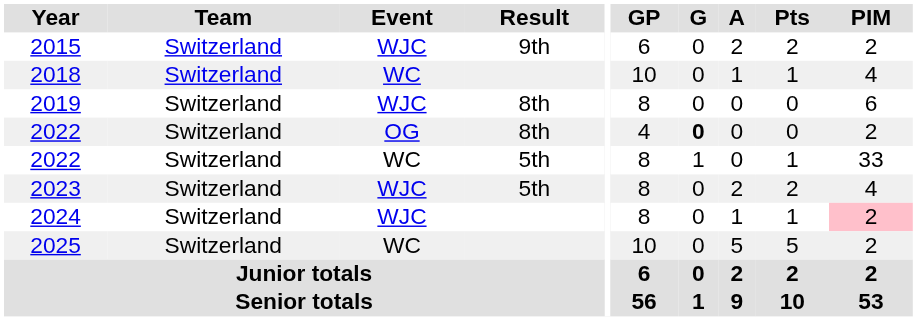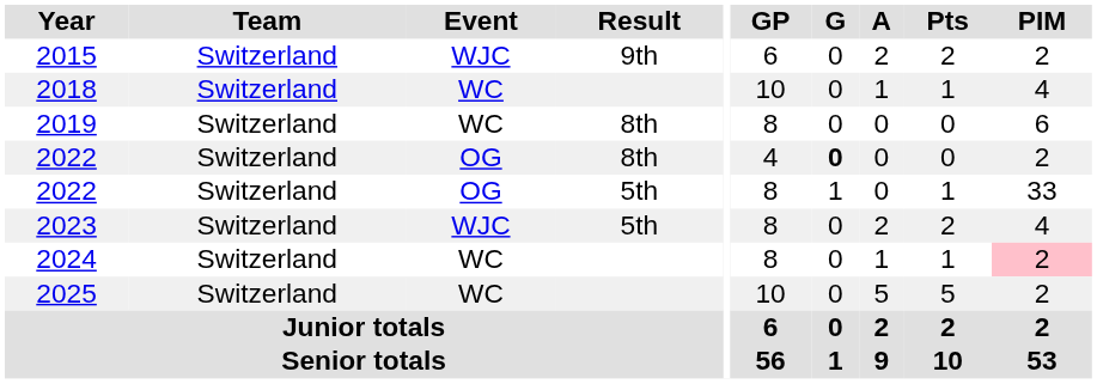 <table border="0" cellpadding="1" cellspacing="0" ID="Table3" style="text-align:center; width:40em">
 <tr ALIGN="center" bgcolor="#e0e0e0">
 <th>Year</th>
 <th>Team</th>
 <th>Event</th>
 <th>Result</th>
 <th rowspan="99" bgcolor="#ffffff"></th>
 <th>GP</th>
 <th>G</th>
 <th>A</th>
 <th>Pts</th>
 <th>PIM</th>
 </tr>
 <tr>
 <td><a href='#'>2015</a></td>
 <td><a href='#'>Switzerland</a></td>
 <td><a href='#'>WJC</a></td>
 <td>9th</td>
 <td>6</td>
 <td>0</td>
 <td>2</td>
 <td>2</td>
 <td>2</td>
 </tr>
 <tr bgcolor="#f0f0f0">
 <td><a href='#'>2018</a></td>
 <td><a href='#'>Switzerland</a></td>
 <td><a href='#'>WC</a></td>
 <td></td>
 <td>10</td>
 <td>0</td>
 <td>1</td>
 <td>1</td>
 <td>4</td>
 </tr>
 <tr>
 <td><a href='#'>2019</a></td>
 <td>Switzerland</td>
-<td><a href='#'>WJC</a></td>
+<td>WC</td>
 <td>8th</td>
 <td>8</td>
 <td>0</td>
 <td>0</td>
 <td>0</td>
 <td>6</td>
 </tr>
 <tr bgcolor="#f0f0f0">
 <td><a href='#'>2022</a></td>
 <td>Switzerland</td>
 <td><a href='#'>OG</a></td>
 <td>8th</td>
 <td>4</td>
 <td><strong>0</strong></td>
 <td>0</td>
 <td>0</td>
 <td>2</td>
 </tr>
 <tr>
 <td><a href='#'>2022</a></td>
 <td>Switzerland</td>
-<td>WC</td>
+<td><a href='#'>OG</a></td>
 <td>5th</td>
 <td>8</td>
 <td>1</td>
 <td>0</td>
 <td>1</td>
 <td>33</td>
 </tr>
 <tr bgcolor="#f0f0f0">
 <td><a href='#'>2023</a></td>
 <td>Switzerland</td>
 <td><a href='#'>WJC</a></td>
 <td>5th</td>
 <td>8</td>
 <td>0</td>
 <td>2</td>
 <td>2</td>
 <td>4</td>
 </tr>
 <tr>
 <td><a href='#'>2024</a></td>
 <td>Switzerland</td>
-<td><a href='#'>WJC</a></td>
+<td>WC</td>
 <td></td>
 <td>8</td>
 <td>0</td>
 <td>1</td>
 <td>1</td>
 <td style="background: pink;">2</td>
 </tr>
 <tr bgcolor="#f0f0f0">
 <td><a href='#'>2025</a></td>
 <td>Switzerland</td>
 <td>WC</td>
 <td></td>
 <td>10</td>
 <td>0</td>
 <td>5</td>
 <td>5</td>
 <td>2</td>
 </tr>
 <tr bgcolor="#e0e0e0">
 <th colspan="4">Junior totals</th>
 <th>6</th>
 <th>0</th>
 <th>2</th>
 <th>2</th>
 <th>2</th>
 </tr>
 <tr bgcolor="#e0e0e0">
 <th colspan="4">Senior totals</th>
 <th>56</th>
 <th>1</th>
 <th>9</th>
 <th>10</th>
 <th>53</th>
 </tr>
 </table>
